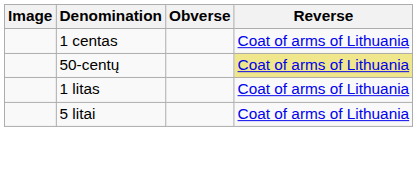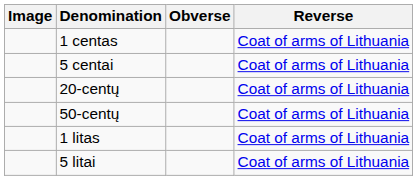 <table class="wikitable">
 <tr>
 <th>Image</th>
 <th>Denomination</th>
 <th>Obverse</th>
 <th>Reverse</th>
 </tr>
 <tr>
 <td align="center"></td>
 <td>1 centas</td>
 <td></td>
 <td><a href='#'>Coat of arms of Lithuania</a></td>
 </tr>
 <tr>
 <td align="center"></td>
+<td>5 centai</td>
+<td></td>
+<td><a href='#'>Coat of arms of Lithuania</a></td>
+</tr>
+<tr>
+<td align="center"></td>
+<td>20-centų</td>
+<td></td>
+<td><a href='#'>Coat of arms of Lithuania</a></td>
+</tr>
+<tr>
+<td align="center"></td>
 <td>50-centų</td>
 <td></td>
-<td style="background: khaki;"><a href='#'>Coat of arms of Lithuania</a></td>
+<td><a href='#'>Coat of arms of Lithuania</a></td>
 </tr>
 <tr>
 <td align="center"></td>
 <td>1 litas</td>
 <td></td>
 <td><a href='#'>Coat of arms of Lithuania</a></td>
 </tr>
 <tr>
 <td align="center"></td>
 <td>5 litai</td>
 <td></td>
 <td><a href='#'>Coat of arms of Lithuania</a></td>
 </tr>
 </table>
